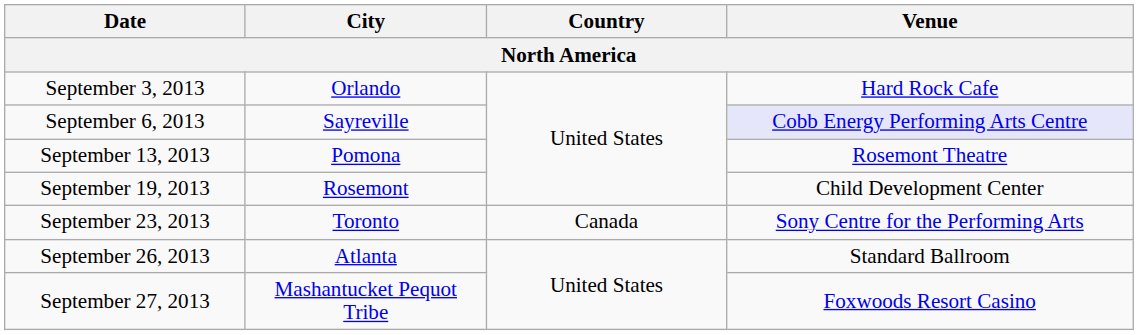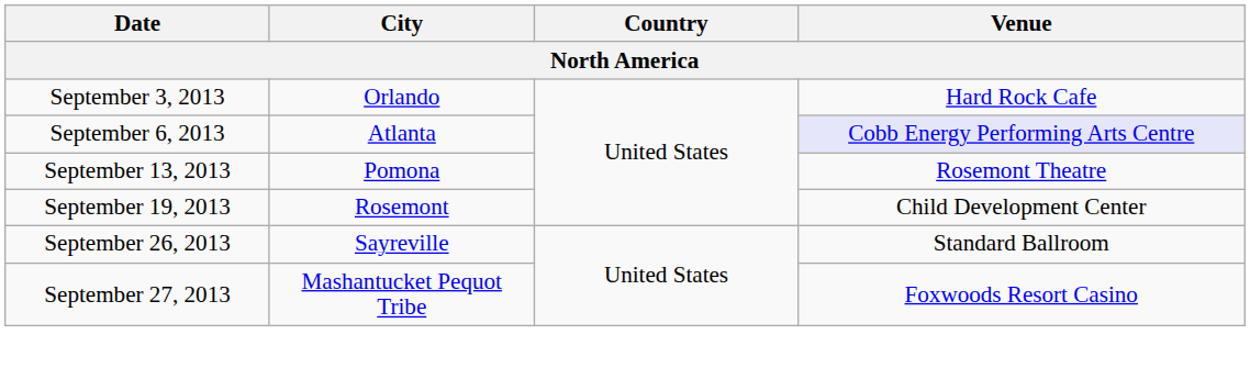 <table class="wikitable" style="text-align:center;">
 <tr>
 <th style="width:175px;">Date</th>
 <th style="width:175px;">City</th>
 <th style="width:175px;">Country</th>
 <th style="width:300px;">Venue</th>
 </tr>
 <tr>
 <th colspan="4">North America</th>
 </tr>
 <tr>
 <td>September 3, 2013</td>
 <td><a href='#'>Orlando</a></td>
 <td rowspan="4">United States</td>
 <td><a href='#'>Hard Rock Cafe</a></td>
 </tr>
 <tr>
 <td>September 6, 2013</td>
-<td><a href='#'>Sayreville</a></td>
+<td><a href='#'>Atlanta</a></td>
 <td style="background: lavender;"><a href='#'>Cobb Energy Performing Arts Centre</a></td>
 </tr>
 <tr>
 <td>September 13, 2013</td>
 <td><a href='#'>Pomona</a></td>
 <td><a href='#'>Rosemont Theatre</a></td>
 </tr>
 <tr>
 <td>September 19, 2013</td>
 <td><a href='#'>Rosemont</a></td>
 <td>Child Development Center</td>
 </tr>
 <tr>
-<td>September 23, 2013</td>
-<td><a href='#'>Toronto</a></td>
-<td>Canada</td>
-<td><a href='#'>Sony Centre for the Performing Arts</a></td>
-</tr>
-<tr>
 <td>September 26, 2013</td>
-<td><a href='#'>Atlanta</a></td>
+<td><a href='#'>Sayreville</a></td>
 <td rowspan="2">United States</td>
 <td>Standard Ballroom</td>
 </tr>
 <tr>
 <td>September 27, 2013</td>
 <td><a href='#'>Mashantucket Pequot Tribe</a></td>
 <td><a href='#'>Foxwoods Resort Casino</a></td>
 </tr>
 </table>
